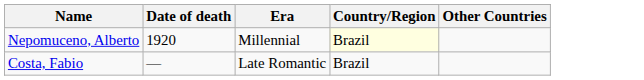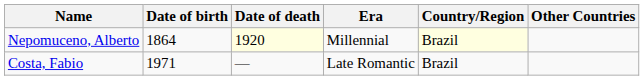 <table class="wikitable sortable">
 <tr>
 <th>Name</th>
+<th>Date of birth</th>
 <th>Date of death</th>
 <th>Era</th>
 <th>Country/Region</th>
 <th>Other Countries</th>
 </tr>
 <tr>
 <td><a href='#'>Nepomuceno, Alberto</a></td>
-<td>1920</td>
+<td>1864</td>
+<td style="background: lightyellow;">1920</td>
 <td>Millennial</td>
 <td style="background: lightyellow;">Brazil</td>
 <td></td>
 </tr>
 <tr>
 <td><a href='#'>Costa, Fabio</a></td>
+<td>1971</td>
 <td>—</td>
 <td>Late Romantic</td>
 <td>Brazil</td>
 <td></td>
 </tr>
 </table>
